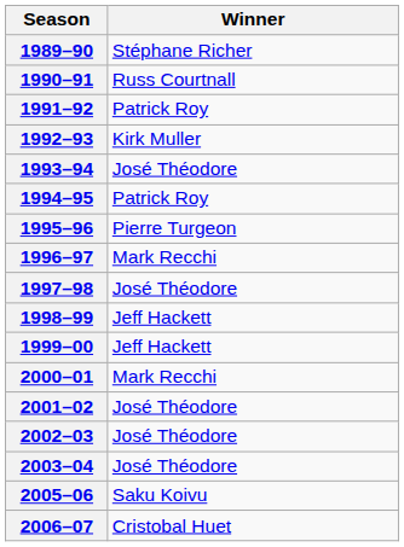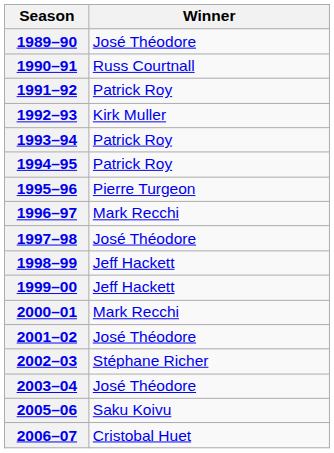 <table class="wikitable">
 <tr>
 <th scope="col" style="width:5em">Season</th>
 <th scope="col" style="width:15em">Winner</th>
 </tr>
 <tr>
 <th scope="row"><a href='#'>1989–90</a></th>
-<td><a href='#'>Stéphane Richer</a></td>
+<td><a href='#'>José Théodore</a></td>
 </tr>
 <tr>
 <th scope="row"><a href='#'>1990–91</a></th>
 <td><a href='#'>Russ Courtnall</a></td>
 </tr>
 <tr>
 <th scope="row"><a href='#'>1991–92</a></th>
 <td><a href='#'>Patrick Roy</a></td>
 </tr>
 <tr>
 <th scope="row"><a href='#'>1992–93</a></th>
 <td><a href='#'>Kirk Muller</a></td>
 </tr>
 <tr>
 <th scope="row"><a href='#'>1993–94</a></th>
-<td><a href='#'>José Théodore</a></td>
+<td><a href='#'>Patrick Roy</a></td>
 </tr>
 <tr>
 <th scope="row"><a href='#'>1994–95</a></th>
 <td><a href='#'>Patrick Roy</a></td>
 </tr>
 <tr>
 <th scope="row"><a href='#'>1995–96</a></th>
 <td><a href='#'>Pierre Turgeon</a></td>
 </tr>
 <tr>
 <th scope="row"><a href='#'>1996–97</a></th>
 <td><a href='#'>Mark Recchi</a></td>
 </tr>
 <tr>
 <th scope="row"><a href='#'>1997–98</a></th>
 <td><a href='#'>José Théodore</a></td>
 </tr>
 <tr>
 <th scope="row"><a href='#'>1998–99</a></th>
 <td><a href='#'>Jeff Hackett</a></td>
 </tr>
 <tr>
 <th scope="row"><a href='#'>1999–00</a></th>
 <td><a href='#'>Jeff Hackett</a></td>
 </tr>
 <tr>
 <th scope="row"><a href='#'>2000–01</a></th>
 <td><a href='#'>Mark Recchi</a></td>
 </tr>
 <tr>
 <th scope="row"><a href='#'>2001–02</a></th>
 <td><a href='#'>José Théodore</a></td>
 </tr>
 <tr>
 <th scope="row"><a href='#'>2002–03</a></th>
-<td><a href='#'>José Théodore</a></td>
+<td><a href='#'>Stéphane Richer</a></td>
 </tr>
 <tr>
 <th scope="row"><a href='#'>2003–04</a></th>
 <td><a href='#'>José Théodore</a></td>
 </tr>
 <tr>
 <th scope="row"><a href='#'>2005–06</a></th>
 <td><a href='#'>Saku Koivu</a></td>
 </tr>
 <tr>
 <th scope="row"><a href='#'>2006–07</a></th>
 <td><a href='#'>Cristobal Huet</a></td>
 </tr>
 </table>
